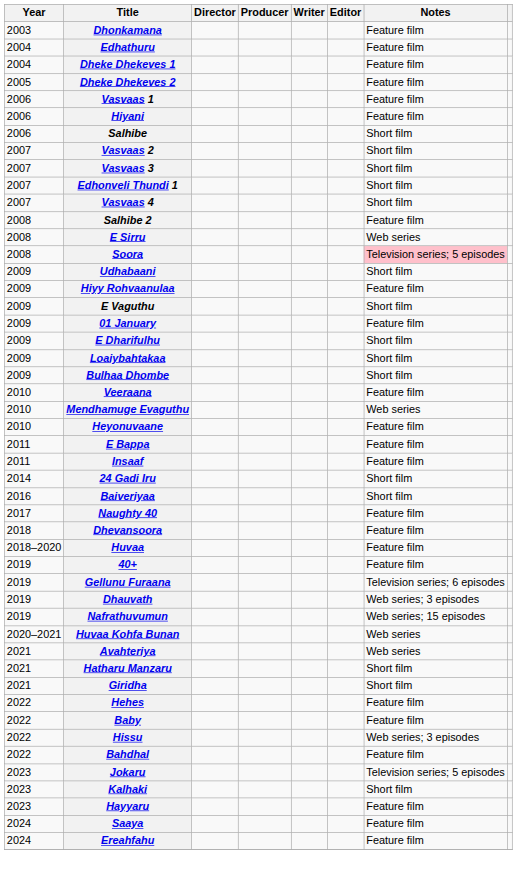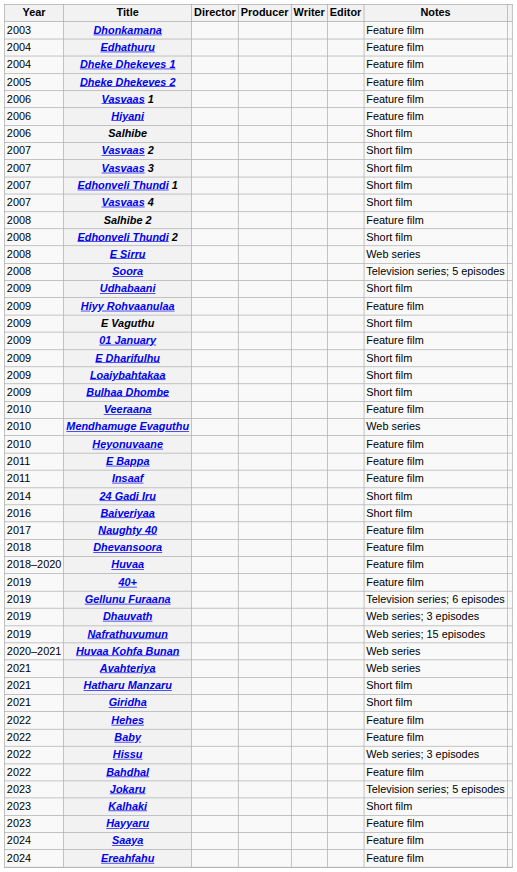 <table class="wikitable sortable plainrowheaders">
 <tr style="background:#ccc; text-align:center;">
 <th scope="col">Year</th>
 <th scope="col">Title</th>
 <th scope="col">Director</th>
 <th scope="col">Producer</th>
 <th scope="col">Writer</th>
 <th scope="col">Editor</th>
 <th scope="col">Notes</th>
 <th scope="col" class="unsortable"></th>
 </tr>
 <tr>
 <td>2003</td>
 <th scope="row"><em><a href='#'>Dhonkamana</a></em></th>
 <td></td>
 <td></td>
 <td></td>
 <td></td>
 <td>Feature film</td>
 <td style="text-align: center;"></td>
 </tr>
 <tr>
 <td>2004</td>
 <th scope="row"><em><a href='#'>Edhathuru</a></em></th>
 <td></td>
 <td></td>
 <td></td>
 <td></td>
 <td>Feature film</td>
 <td style="text-align: center;"></td>
 </tr>
 <tr>
 <td>2004</td>
 <th scope="row"><em><a href='#'>Dheke Dhekeves 1</a></em></th>
 <td></td>
 <td></td>
 <td></td>
 <td></td>
 <td>Feature film</td>
 <td style="text-align: center;"></td>
 </tr>
 <tr>
 <td>2005</td>
 <th scope="row"><em><a href='#'>Dheke Dhekeves 2</a></em></th>
 <td></td>
 <td></td>
 <td></td>
 <td></td>
 <td>Feature film</td>
 <td style="text-align: center;"></td>
 </tr>
 <tr>
 <td>2006</td>
 <th scope="row"><em><a href='#'>Vasvaas</a> 1</em></th>
 <td></td>
 <td></td>
 <td></td>
 <td></td>
 <td>Feature film</td>
 <td style="text-align: center;"></td>
 </tr>
 <tr>
 <td>2006</td>
 <th scope="row"><em><a href='#'>Hiyani</a></em></th>
 <td></td>
 <td></td>
 <td></td>
 <td></td>
 <td>Feature film</td>
 <td style="text-align: center;"></td>
 </tr>
 <tr>
 <td>2006</td>
 <th scope="row"><em>Salhibe</em></th>
 <td></td>
 <td></td>
 <td></td>
 <td></td>
 <td>Short film</td>
 <td style="text-align: center;"></td>
 </tr>
 <tr>
 <td>2007</td>
 <th scope="row"><em><a href='#'>Vasvaas</a> 2</em></th>
 <td></td>
 <td></td>
 <td></td>
 <td></td>
 <td>Short film</td>
 <td style="text-align: center;"></td>
 </tr>
 <tr>
 <td>2007</td>
 <th scope="row"><em><a href='#'>Vasvaas</a> 3</em></th>
 <td></td>
 <td></td>
 <td></td>
 <td></td>
 <td>Short film</td>
 <td style="text-align: center;"></td>
 </tr>
 <tr>
 <td>2007</td>
 <th scope="row"><em><a href='#'>Edhonveli Thundi</a> 1</em></th>
 <td></td>
 <td></td>
 <td></td>
 <td></td>
 <td>Short film</td>
 <td style="text-align: center;"></td>
 </tr>
 <tr>
 <td>2007</td>
 <th scope="row"><em><a href='#'>Vasvaas</a> 4</em></th>
 <td></td>
 <td></td>
 <td></td>
 <td></td>
 <td>Short film</td>
 <td style="text-align: center;"></td>
 </tr>
 <tr>
 <td>2008</td>
 <th scope="row"><em>Salhibe 2</em></th>
 <td></td>
 <td></td>
 <td></td>
 <td></td>
 <td>Feature film</td>
 <td style="text-align: center;"></td>
 </tr>
 <tr>
 <td>2008</td>
+<th scope="row"><em><a href='#'>Edhonveli Thundi</a> 2</em></th>
+<td></td>
+<td></td>
+<td></td>
+<td></td>
+<td>Short film</td>
+<td style="text-align: center;"></td>
+</tr>
+<tr>
+<td>2008</td>
 <th scope="row"><em><a href='#'>E Sirru</a></em></th>
 <td></td>
 <td></td>
 <td></td>
 <td></td>
 <td>Web series</td>
 <td style="text-align: center;"></td>
 </tr>
 <tr>
 <td>2008</td>
 <th scope="row"><em><a href='#'>Soora</a></em></th>
 <td></td>
 <td></td>
 <td></td>
 <td></td>
-<td style="background: pink;">Television series; 5 episodes</td>
+<td>Television series; 5 episodes</td>
 <td style="text-align: center;"></td>
 </tr>
 <tr>
 <td>2009</td>
 <th scope="row"><em><a href='#'>Udhabaani</a></em></th>
 <td></td>
 <td></td>
 <td></td>
 <td></td>
 <td>Short film</td>
 <td style="text-align: center;"></td>
 </tr>
 <tr>
 <td>2009</td>
 <th scope="row"><em><a href='#'>Hiyy Rohvaanulaa</a></em></th>
 <td></td>
 <td></td>
 <td></td>
 <td></td>
 <td>Feature film</td>
 <td style="text-align: center;"></td>
 </tr>
 <tr>
 <td>2009</td>
 <th scope="row"><em>E Vaguthu</em></th>
 <td></td>
 <td></td>
 <td></td>
 <td></td>
 <td>Short film</td>
 <td style="text-align: center;"></td>
 </tr>
 <tr>
 <td>2009</td>
 <th scope="row"><em><a href='#'>01 January</a></em></th>
 <td></td>
 <td></td>
 <td></td>
 <td></td>
 <td>Feature film</td>
 <td style="text-align: center;"></td>
 </tr>
 <tr>
 <td>2009</td>
 <th scope="row"><em><a href='#'>E Dharifulhu</a></em></th>
 <td></td>
 <td></td>
 <td></td>
 <td></td>
 <td>Short film</td>
 <td style="text-align: center;"></td>
 </tr>
 <tr>
 <td>2009</td>
 <th scope="row"><em><a href='#'>Loaiybahtakaa</a></em></th>
 <td></td>
 <td></td>
 <td></td>
 <td></td>
 <td>Short film</td>
 <td style="text-align: center;"></td>
 </tr>
 <tr>
 <td>2009</td>
 <th scope="row"><em><a href='#'>Bulhaa Dhombe</a></em></th>
 <td></td>
 <td></td>
 <td></td>
 <td></td>
 <td>Short film</td>
 <td style="text-align: center;"></td>
 </tr>
 <tr>
 <td>2010</td>
 <th scope="row"><em><a href='#'>Veeraana</a></em></th>
 <td></td>
 <td></td>
 <td></td>
 <td></td>
 <td>Feature film</td>
 <td style="text-align: center;"></td>
 </tr>
 <tr>
 <td>2010</td>
 <th scope="row"><em><a href='#'>Mendhamuge Evaguthu</a></em></th>
 <td></td>
 <td></td>
 <td></td>
 <td></td>
 <td>Web series</td>
 <td style="text-align: center;"></td>
 </tr>
 <tr>
 <td>2010</td>
 <th scope="row"><em><a href='#'>Heyonuvaane</a></em></th>
 <td></td>
 <td></td>
 <td></td>
 <td></td>
 <td>Feature film</td>
 <td style="text-align: center;"></td>
 </tr>
 <tr>
 <td>2011</td>
 <th scope="row"><em><a href='#'>E Bappa</a></em></th>
 <td></td>
 <td></td>
 <td></td>
 <td></td>
 <td>Feature film</td>
 <td style="text-align: center;"></td>
 </tr>
 <tr>
 <td>2011</td>
 <th scope="row"><em><a href='#'>Insaaf</a></em></th>
 <td></td>
 <td></td>
 <td></td>
 <td></td>
 <td>Feature film</td>
 <td style="text-align: center;"></td>
 </tr>
 <tr>
 <td>2014</td>
 <th scope="row"><em><a href='#'>24 Gadi Iru</a></em></th>
 <td></td>
 <td></td>
 <td></td>
 <td></td>
 <td>Short film</td>
 <td style="text-align: center;"></td>
 </tr>
 <tr>
 <td>2016</td>
 <th scope="row"><em><a href='#'>Baiveriyaa</a></em></th>
 <td></td>
 <td></td>
 <td></td>
 <td></td>
 <td>Short film</td>
 <td style="text-align: center;"></td>
 </tr>
 <tr>
 <td>2017</td>
 <th scope="row"><em><a href='#'>Naughty 40</a></em></th>
 <td></td>
 <td></td>
 <td></td>
 <td></td>
 <td>Feature film</td>
 <td style="text-align: center;"></td>
 </tr>
 <tr>
 <td>2018</td>
 <th scope="row"><em><a href='#'>Dhevansoora</a></em></th>
 <td></td>
 <td></td>
 <td></td>
 <td></td>
 <td>Feature film</td>
 <td style="text-align: center;"></td>
 </tr>
 <tr>
 <td>2018–2020</td>
 <th scope="row"><em><a href='#'>Huvaa</a></em></th>
 <td></td>
 <td></td>
 <td></td>
 <td></td>
 <td>Feature film</td>
 <td style="text-align: center;"></td>
 </tr>
 <tr>
 <td>2019</td>
 <th scope="row"><em><a href='#'>40+</a></em></th>
 <td></td>
 <td></td>
 <td></td>
 <td></td>
 <td>Feature film</td>
 <td style="text-align: center;"></td>
 </tr>
 <tr>
 <td>2019</td>
 <th scope="row"><em><a href='#'>Gellunu Furaana</a></em></th>
 <td></td>
 <td></td>
 <td></td>
 <td></td>
 <td>Television series; 6 episodes</td>
 <td style="text-align: center;"></td>
 </tr>
 <tr>
 <td>2019</td>
 <th scope="row"><em><a href='#'>Dhauvath</a></em></th>
 <td></td>
 <td></td>
 <td></td>
 <td></td>
 <td>Web series; 3 episodes</td>
 <td style="text-align: center;"></td>
 </tr>
 <tr>
 <td>2019</td>
 <th scope="row"><em><a href='#'>Nafrathuvumun</a></em></th>
 <td></td>
 <td></td>
 <td></td>
 <td></td>
 <td>Web series; 15 episodes</td>
 <td style="text-align: center;"></td>
 </tr>
 <tr>
 <td>2020–2021</td>
 <th scope="row"><em><a href='#'>Huvaa Kohfa Bunan</a></em></th>
 <td></td>
 <td></td>
 <td></td>
 <td></td>
 <td>Web series</td>
 <td style="text-align: center;"></td>
 </tr>
 <tr>
 <td>2021</td>
 <th scope="row"><em><a href='#'>Avahteriya</a></em></th>
 <td></td>
 <td></td>
 <td></td>
 <td></td>
 <td>Web series</td>
 <td style="text-align: center;"></td>
 </tr>
 <tr>
 <td>2021</td>
 <th scope="row"><em><a href='#'>Hatharu Manzaru</a></em></th>
 <td></td>
 <td></td>
 <td></td>
 <td></td>
 <td>Short film</td>
 <td style="text-align: center;"></td>
 </tr>
 <tr>
 <td>2021</td>
 <th scope="row"><em><a href='#'>Giridha</a></em></th>
 <td></td>
 <td></td>
 <td></td>
 <td></td>
 <td>Short film</td>
 <td style="text-align: center;"></td>
 </tr>
 <tr>
 <td>2022</td>
 <th scope="row"><em><a href='#'>Hehes</a></em></th>
 <td></td>
 <td></td>
 <td></td>
 <td></td>
 <td>Feature film</td>
 <td style="text-align: center;"></td>
 </tr>
 <tr>
 <td>2022</td>
 <th scope="row"><em><a href='#'>Baby</a></em></th>
 <td></td>
 <td></td>
 <td></td>
 <td></td>
 <td>Feature film</td>
 <td style="text-align:center;"></td>
 </tr>
 <tr>
 <td>2022</td>
 <th scope="row"><em><a href='#'>Hissu</a></em></th>
 <td></td>
 <td></td>
 <td></td>
 <td></td>
 <td>Web series; 3 episodes</td>
 <td style="text-align:center;"></td>
 </tr>
 <tr>
 <td>2022</td>
 <th scope="row"><em><a href='#'>Bahdhal</a></em></th>
 <td></td>
 <td></td>
 <td></td>
 <td></td>
 <td>Feature film</td>
 <td style="text-align:center;"></td>
 </tr>
 <tr>
 <td>2023</td>
 <th scope="row"><em><a href='#'>Jokaru</a></em></th>
 <td></td>
 <td></td>
 <td></td>
 <td></td>
 <td>Television series; 5 episodes</td>
 <td style="text-align: center;"></td>
 </tr>
 <tr>
 <td>2023</td>
 <th scope="row"><em><a href='#'>Kalhaki</a></em></th>
 <td></td>
 <td></td>
 <td></td>
 <td></td>
 <td>Short film</td>
 <td style="text-align: center;"></td>
 </tr>
 <tr>
 <td>2023</td>
 <th scope="row"><em><a href='#'>Hayyaru</a></em></th>
 <td></td>
 <td></td>
 <td></td>
 <td></td>
 <td>Feature film</td>
 <td style="text-align: center;"></td>
 </tr>
 <tr>
 <td>2024</td>
 <th scope="row"><em><a href='#'>Saaya</a></em></th>
 <td></td>
 <td></td>
 <td></td>
 <td></td>
 <td>Feature film</td>
 <td style="text-align: center;"></td>
 </tr>
 <tr>
 <td>2024</td>
 <th scope="row"><em><a href='#'>Ereahfahu</a></em></th>
 <td></td>
 <td></td>
 <td></td>
 <td></td>
 <td>Feature film</td>
 <td style="text-align: center;"></td>
 </tr>
 <tr>
 </tr>
 </table>
